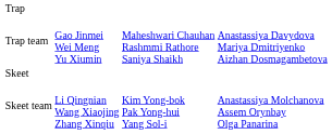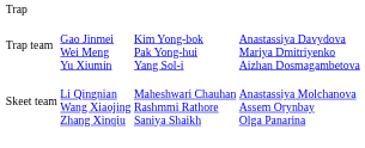 <table>
 <tr>
 <td>Trap</td>
 <td></td>
 <td></td>
 <td></td>
 </tr>
 <tr>
 <td>Trap team</td>
 <td><br><a href='#'>Gao Jinmei</a><br><a href='#'>Wei Meng</a><br><a href='#'>Yu Xiumin</a></td>
-<td><br><a href='#'>Maheshwari Chauhan</a><br><a href='#'>Rashmmi Rathore</a><br><a href='#'>Saniya Shaikh</a></td>
+<td><br><a href='#'>Kim Yong-bok</a><br><a href='#'>Pak Yong-hui</a><br><a href='#'>Yang Sol-i</a></td>
 <td><br><a href='#'>Anastassiya Davydova</a><br><a href='#'>Mariya Dmitriyenko</a><br><a href='#'>Aizhan Dosmagambetova</a></td>
-</tr>
-<tr>
-<td>Skeet</td>
-<td></td>
-<td></td>
-<td></td>
 </tr>
 <tr>
 <td>Skeet team</td>
 <td><br><a href='#'>Li Qingnian</a><br><a href='#'>Wang Xiaojing</a><br><a href='#'>Zhang Xinqiu</a></td>
-<td><br><a href='#'>Kim Yong-bok</a><br><a href='#'>Pak Yong-hui</a><br><a href='#'>Yang Sol-i</a></td>
+<td><br><a href='#'>Maheshwari Chauhan</a><br><a href='#'>Rashmmi Rathore</a><br><a href='#'>Saniya Shaikh</a></td>
 <td><br><a href='#'>Anastassiya Molchanova</a><br><a href='#'>Assem Orynbay</a><br><a href='#'>Olga Panarina</a></td>
 </tr>
 </table>
